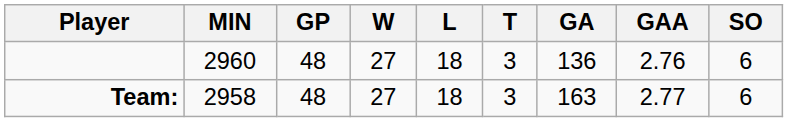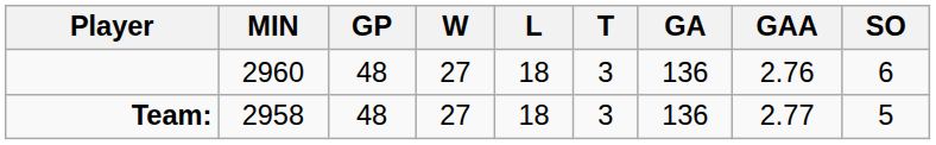 <table class="wikitable sortable" width="60%">
 <tr>
 <th bgcolor="#DDDDFF" width="10%">Player</th>
 <th width="3%" bgcolor="#DDDDFF" title="Minutes played">MIN</th>
 <th width="3%" bgcolor="#DDDDFF" title="Games played in">GP</th>
 <th width="3%" bgcolor="#DDDDFF" title="Wins">W</th>
 <th width="3%" bgcolor="#DDDDFF"title="Losses">L</th>
 <th width="3%" bgcolor="#DDDDFF" title="Ties">T</th>
 <th width="3%" bgcolor="#DDDDFF" title="Goals against">GA</th>
 <th width="3%" bgcolor="#DDDDFF" title="Goals against average">GAA</th>
 <th width="3%" bgcolor="#DDDDFF"title="Shut-outs">SO</th>
 </tr>
 <tr align="center">
 <td align="right"></td>
 <td>2960</td>
 <td>48</td>
 <td>27</td>
 <td>18</td>
 <td>3</td>
 <td>136</td>
 <td>2.76</td>
 <td>6</td>
 </tr>
 <tr align="center">
 <td align="right"><strong>Team:</strong></td>
 <td>2958</td>
 <td>48</td>
 <td>27</td>
 <td>18</td>
 <td>3</td>
-<td>163</td>
+<td>136</td>
 <td>2.77</td>
-<td>6</td>
+<td>5</td>
 </tr>
 </table>
